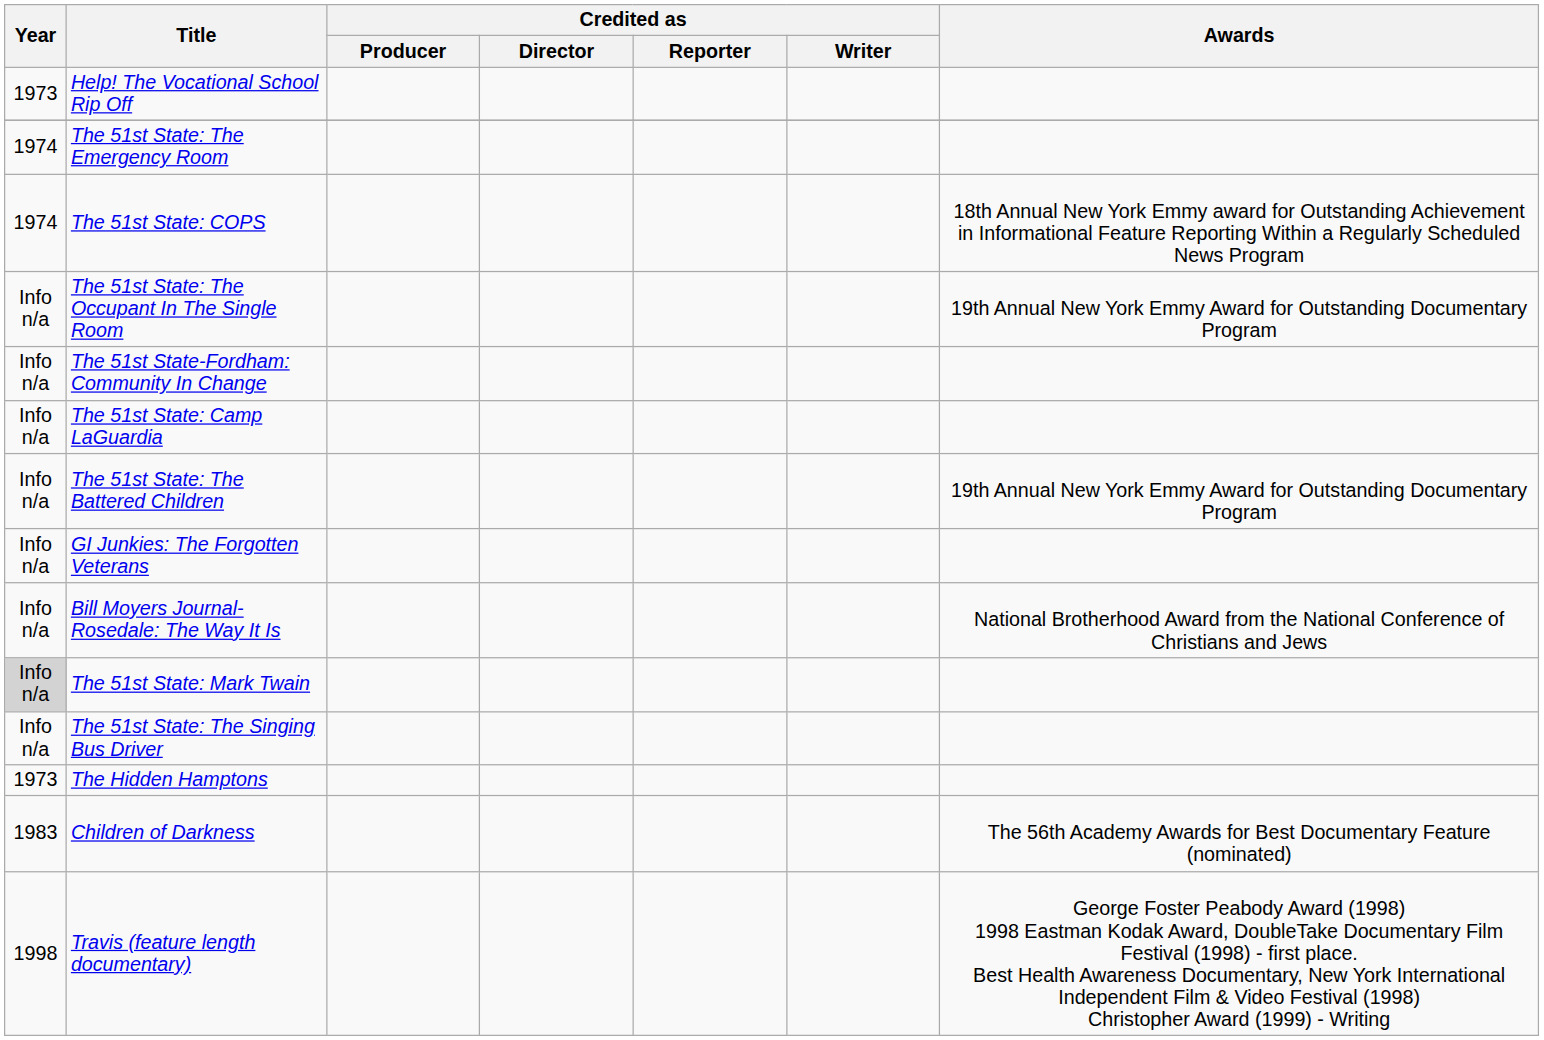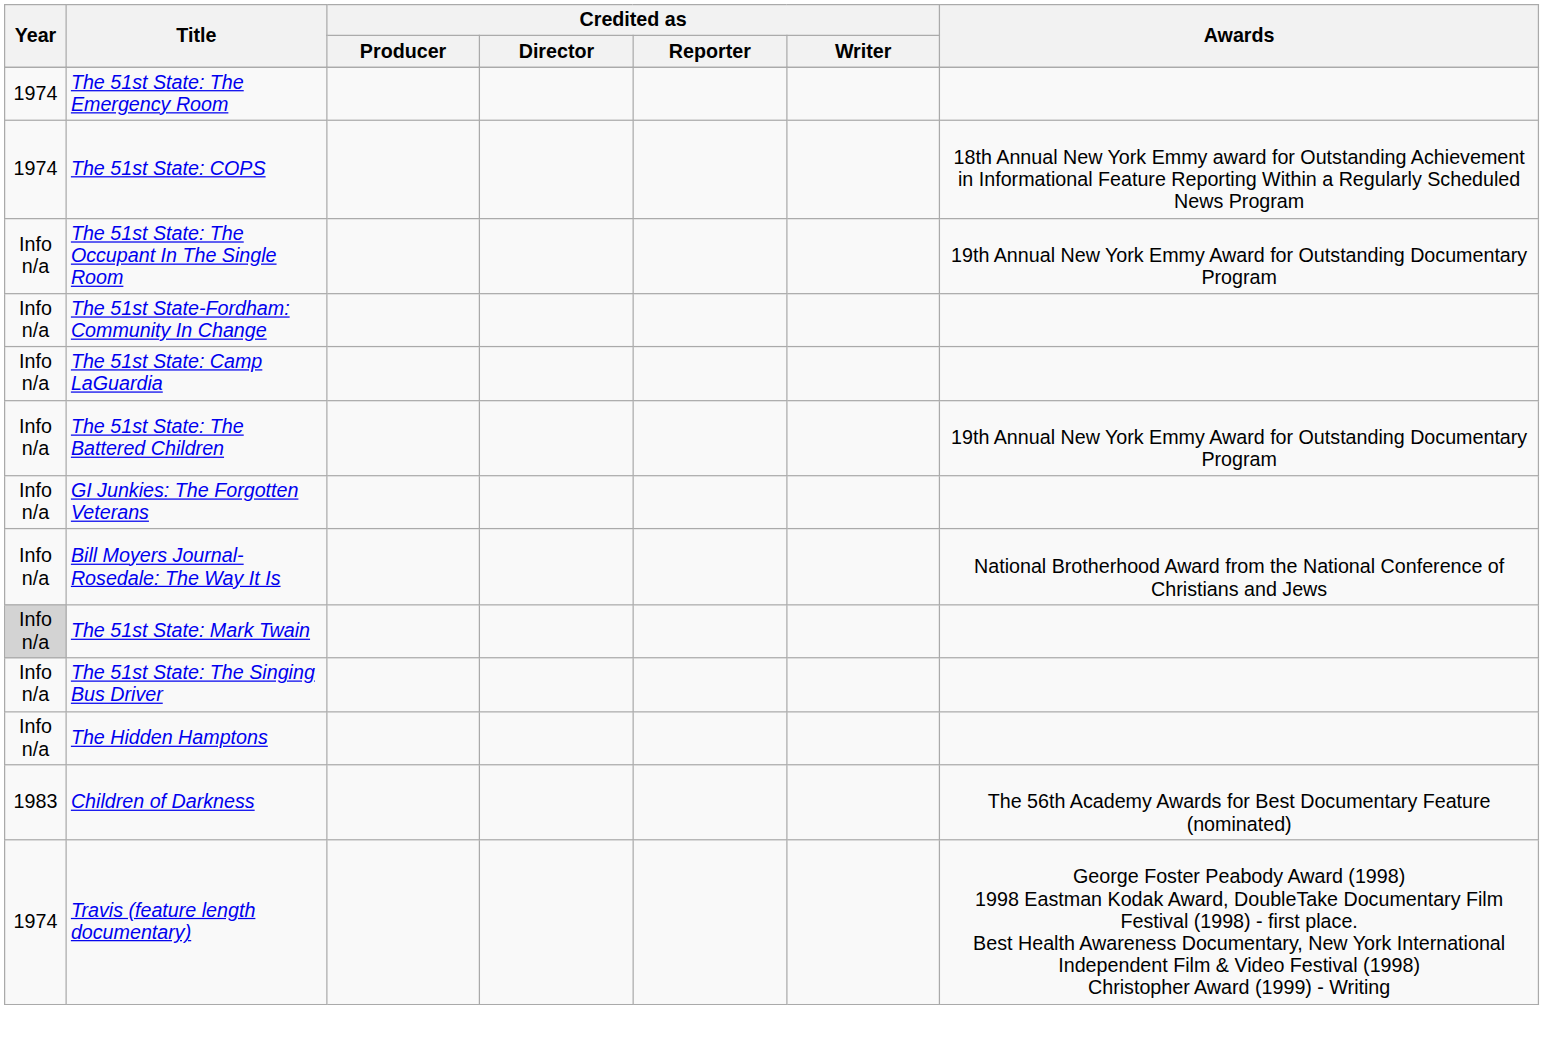 <table class=wikitable>
 <tr>
 <th rowspan=2>Year</th>
 <th rowspan=2>Title</th>
 <th colspan=4>Credited as</th>
 <th rowspan=2>Awards</th>
 </tr>
 <tr align=center>
 <th style="width:10%;">Producer</th>
 <th style="width:10%;">Director</th>
 <th style="width:10%;">Reporter</th>
 <th style="width:10%;">Writer</th>
-</tr>
-<tr align=center>
-<td>1973</td>
-<td align=left><em><a href='#'>Help! The Vocational School Rip Off</a></em></td>
-<td></td>
-<td></td>
-<td></td>
-<td></td>
-<td></td>
 </tr>
 <tr align=center>
 </tr>
 <tr align=center>
 <td>1974</td>
 <td align=left><em><a href='#'>The 51st State: The Emergency Room</a></em></td>
 <td></td>
 <td></td>
 <td></td>
 <td></td>
 <td></td>
 </tr>
 <tr align=center>
 <td>1974</td>
 <td align=left><em><a href='#'>The 51st State: COPS</a></em></td>
 <td></td>
 <td></td>
 <td></td>
 <td></td>
 <td><br>18th Annual New York Emmy award for Outstanding Achievement in Informational Feature Reporting Within a Regularly Scheduled News Program</td>
 </tr>
 <tr align=center>
 <td>Info n/a</td>
 <td align=left><em><a href='#'>The 51st State: The Occupant In The Single Room</a></em></td>
 <td></td>
 <td></td>
 <td></td>
 <td></td>
 <td><br>19th Annual New York Emmy Award for Outstanding Documentary Program</td>
 </tr>
 <tr align=center>
 <td>Info n/a</td>
 <td align=left><em><a href='#'>The 51st State-Fordham: Community In Change</a></em></td>
 <td></td>
 <td></td>
 <td></td>
 <td></td>
 <td></td>
 </tr>
 <tr align=center>
 <td>Info n/a</td>
 <td align=left><em><a href='#'>The 51st State: Camp LaGuardia</a></em></td>
 <td></td>
 <td></td>
 <td></td>
 <td></td>
 <td></td>
 </tr>
 <tr align=center>
 <td>Info n/a</td>
 <td align=left><em><a href='#'>The 51st State: The Battered Children</a></em></td>
 <td></td>
 <td></td>
 <td></td>
 <td></td>
 <td><br>19th Annual New York Emmy Award for Outstanding Documentary Program</td>
 </tr>
 <tr align=center>
 <td>Info n/a</td>
 <td align=left><em><a href='#'>GI Junkies: The Forgotten Veterans</a></em></td>
 <td></td>
 <td></td>
 <td></td>
 <td></td>
 <td></td>
 </tr>
 <tr align=center>
 <td>Info n/a</td>
 <td align=left><em><a href='#'>Bill Moyers Journal-Rosedale: The Way It Is</a></em></td>
 <td></td>
 <td></td>
 <td></td>
 <td></td>
 <td><br>National Brotherhood Award from the National Conference of Christians and Jews</td>
 </tr>
 <tr align=center>
 <td style="background: lightgrey;">Info n/a</td>
 <td align=left><em><a href='#'>The 51st State: Mark Twain</a></em></td>
 <td></td>
 <td></td>
 <td></td>
 <td></td>
 <td></td>
 </tr>
 <tr align=center>
 <td>Info n/a</td>
 <td align=left><em><a href='#'>The 51st State: The Singing Bus Driver</a></em></td>
 <td></td>
 <td></td>
 <td></td>
 <td></td>
 <td></td>
 </tr>
 <tr align=center>
-<td>1973</td>
+<td>Info n/a</td>
 <td align=left><em><a href='#'>The Hidden Hamptons</a></em></td>
 <td></td>
 <td></td>
 <td></td>
 <td></td>
 <td></td>
 </tr>
 <tr align=center>
 <td>1983</td>
 <td align=left><em><a href='#'>Children of Darkness</a></em></td>
 <td></td>
 <td></td>
 <td></td>
 <td></td>
 <td><br>The 56th Academy Awards for Best Documentary Feature (nominated)</td>
 </tr>
 <tr align=center>
-<td>1998</td>
+<td>1974</td>
 <td align=left><em><a href='#'>Travis (feature length documentary)</a></em></td>
 <td></td>
 <td></td>
 <td></td>
 <td></td>
 <td><br>George Foster Peabody Award (1998)<br>1998 Eastman Kodak Award, DoubleTake Documentary Film Festival (1998) - first place.<br>Best Health Awareness Documentary, New York International Independent Film & Video Festival (1998)<br>Christopher Award (1999) - Writing</td>
 </tr>
 </table>
